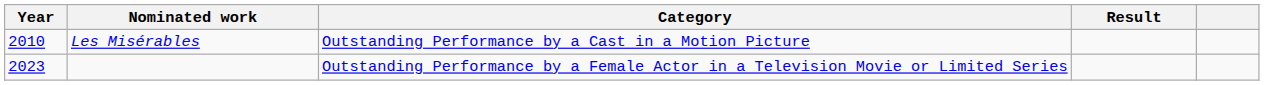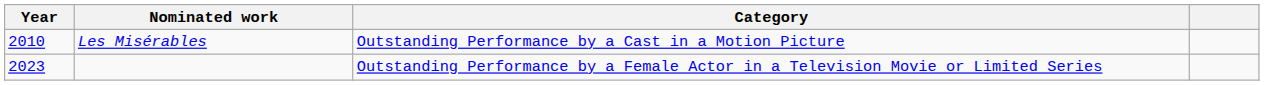 <table class=wikitable>
 <tr>
 <th scope="col" style="width:5%;">Year</th>
 <th scope="col" style="width:20%;">Nominated work</th>
 <th scope="col" style="width:60%;">Category</th>
-<th scope="col" style="width:10%;">Result</th>
 <th scope="col" style="width:5%;"></th>
 </tr>
 <tr>
 <td><a href='#'>2010</a></td>
 <td><em><a href='#'>Les Misérables</a></em></td>
 <td><a href='#'>Outstanding Performance by a Cast in a Motion Picture</a></td>
-<td></td>
 <td style="text-align:center;"></td>
 </tr>
 <tr>
 <td><a href='#'>2023</a></td>
 <td></td>
 <td><a href='#'>Outstanding Performance by a Female Actor in a Television Movie or Limited Series</a></td>
-<td></td>
 <td style="text-align:center;"></td>
 </tr>
 </table>
